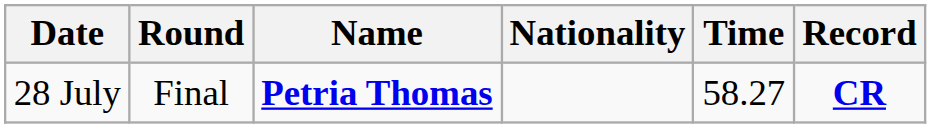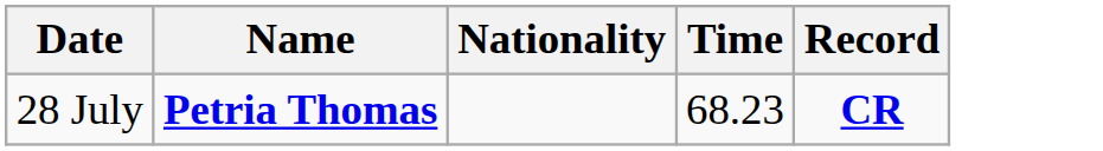 <table class="wikitable" style="text-align:center">
 <tr>
 <th>Date</th>
-<th>Round</th>
 <th>Name</th>
 <th>Nationality</th>
 <th>Time</th>
 <th>Record</th>
 </tr>
 <tr>
 <td>28 July</td>
-<td>Final</td>
 <td align="left"><strong><a href='#'>Petria Thomas</a></strong></td>
 <td align="left"></td>
-<td>58.27</td>
+<td>68.23</td>
 <td><strong><a href='#'>CR</a></strong></td>
 </tr>
 </table>
